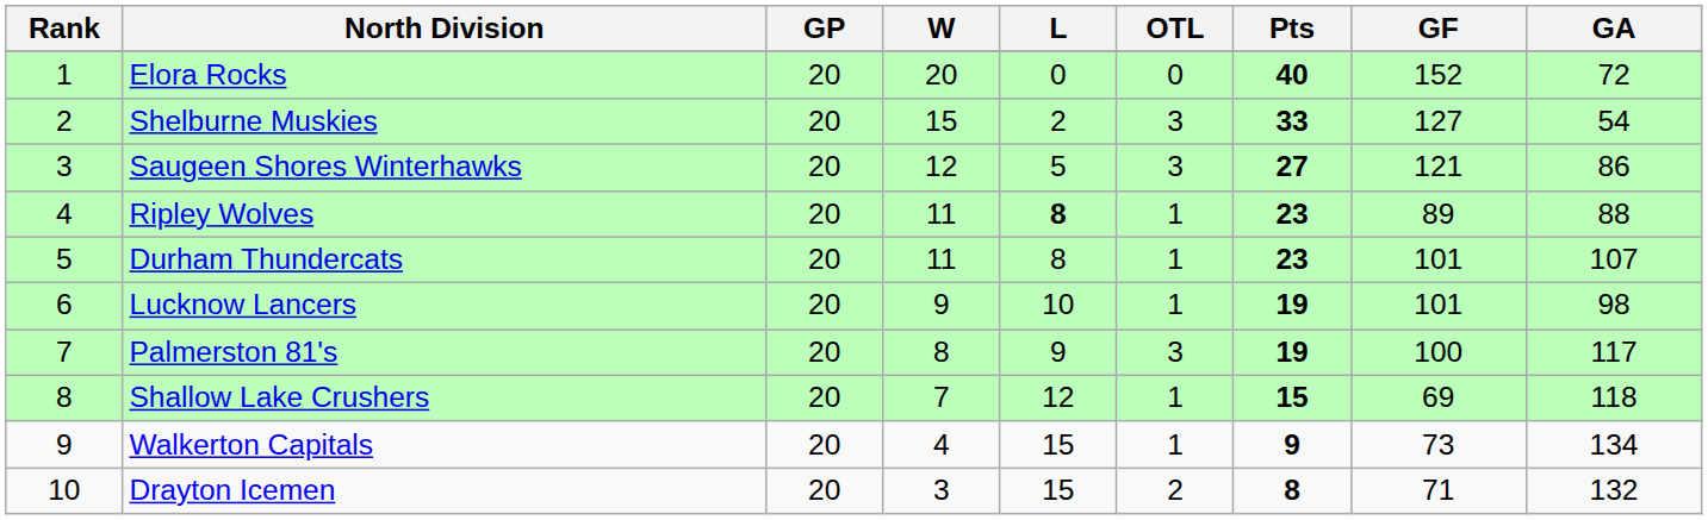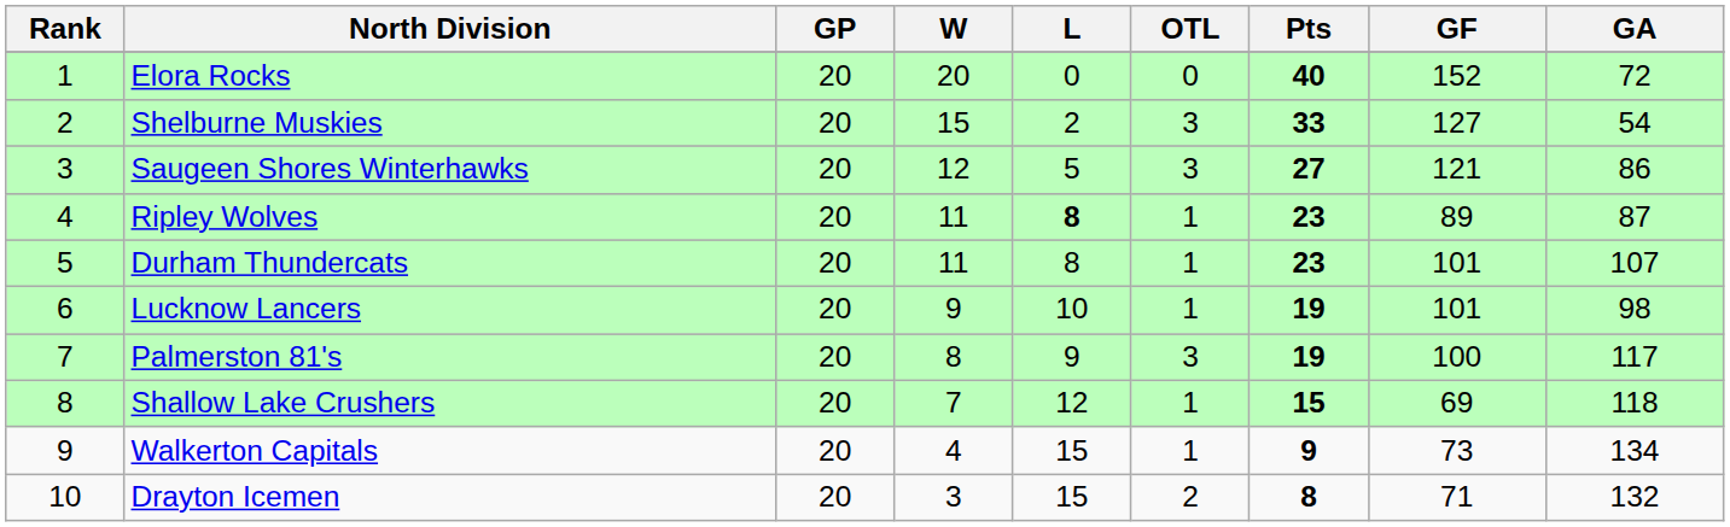 <table class="wikitable" style="text-align:center" width:50em">
 <tr>
 <th bgcolor="#DDDDFF" width="5%">Rank</th>
 <th bgcolor="#DDDDFF" width="27.5%">North Division</th>
 <th bgcolor="#DDDDFF" width="5%">GP</th>
 <th bgcolor="#DDDDFF" width="5%">W</th>
 <th bgcolor="#DDDDFF" width="5%">L</th>
 <th bgcolor="#DDDDFF" width="5%">OTL</th>
 <th bgcolor="#DDDDFF" width="5%">Pts</th>
 <th bgcolor="#DDDDFF" width="7.5%">GF</th>
 <th bgcolor="#DDDDFF" width="7.5%">GA</th>
 </tr>
 <tr>
 </tr>
 <tr bgcolor="#bbffbb">
 <td>1</td>
 <td align=left><a href='#'>Elora Rocks</a></td>
 <td>20</td>
 <td>20</td>
 <td>0</td>
 <td>0</td>
 <td><strong>40</strong></td>
 <td>152</td>
 <td>72</td>
 </tr>
 <tr bgcolor="#bbffbb">
 <td>2</td>
 <td align=left><a href='#'>Shelburne Muskies</a></td>
 <td>20</td>
 <td>15</td>
 <td>2</td>
 <td>3</td>
 <td><strong>33</strong></td>
 <td>127</td>
 <td>54</td>
 </tr>
 <tr bgcolor="#bbffbb">
 <td>3</td>
 <td align=left><a href='#'>Saugeen Shores Winterhawks</a></td>
 <td>20</td>
 <td>12</td>
 <td>5</td>
 <td>3</td>
 <td><strong>27</strong></td>
 <td>121</td>
 <td>86</td>
 </tr>
 <tr bgcolor="#bbffbb">
 <td>4</td>
 <td align=left><a href='#'>Ripley Wolves</a></td>
 <td>20</td>
 <td>11</td>
 <td><strong>8</strong></td>
 <td>1</td>
 <td><strong>23</strong></td>
 <td>89</td>
-<td>88</td>
+<td>87</td>
 </tr>
 <tr bgcolor="#bbffbb">
 <td>5</td>
 <td align=left><a href='#'>Durham Thundercats</a></td>
 <td>20</td>
 <td>11</td>
 <td>8</td>
 <td>1</td>
 <td><strong>23</strong></td>
 <td>101</td>
 <td>107</td>
 </tr>
 <tr bgcolor="#bbffbb">
 <td>6</td>
 <td align=left><a href='#'>Lucknow Lancers</a></td>
 <td>20</td>
 <td>9</td>
 <td>10</td>
 <td>1</td>
 <td><strong>19</strong></td>
 <td>101</td>
 <td>98</td>
 </tr>
 <tr bgcolor="#bbffbb">
 <td>7</td>
 <td align=left><a href='#'>Palmerston 81's</a></td>
 <td>20</td>
 <td>8</td>
 <td>9</td>
 <td>3</td>
 <td><strong>19</strong></td>
 <td>100</td>
 <td>117</td>
 </tr>
 <tr bgcolor="#bbffbb">
 <td>8</td>
 <td align=left><a href='#'>Shallow Lake Crushers</a></td>
 <td>20</td>
 <td>7</td>
 <td>12</td>
 <td>1</td>
 <td><strong>15</strong></td>
 <td>69</td>
 <td>118</td>
 </tr>
 <tr>
 <td>9</td>
 <td align=left><a href='#'>Walkerton Capitals</a></td>
 <td>20</td>
 <td>4</td>
 <td>15</td>
 <td>1</td>
 <td><strong>9</strong></td>
 <td>73</td>
 <td>134</td>
 </tr>
 <tr>
 <td>10</td>
 <td align=left><a href='#'>Drayton Icemen</a></td>
 <td>20</td>
 <td>3</td>
 <td>15</td>
 <td>2</td>
 <td><strong>8</strong></td>
 <td>71</td>
 <td>132</td>
 </tr>
 </table>
